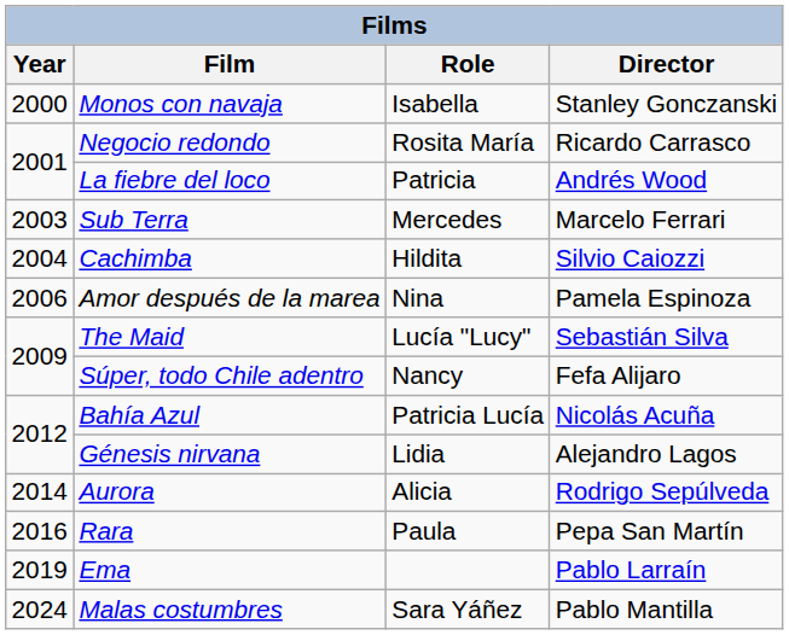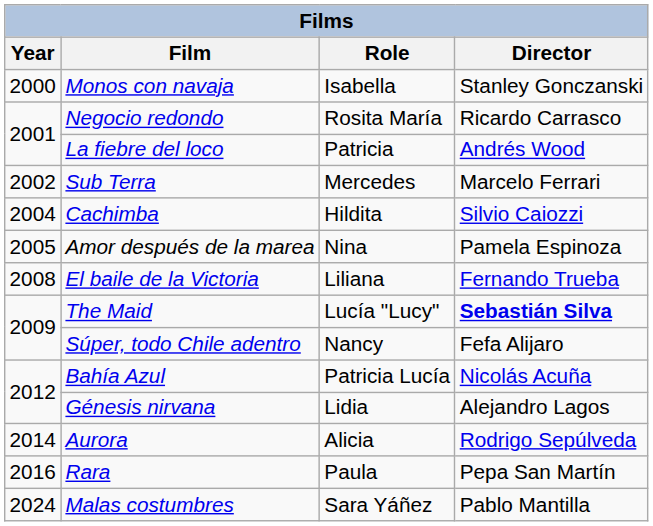 <table class="wikitable" style="font-size: 92%;">
 <tr>
 <th colspan="4" style="background: LightSteelBlue;">Films</th>
 </tr>
 <tr>
 <th>Year</th>
 <th>Film</th>
 <th>Role</th>
 <th>Director</th>
 </tr>
 <tr>
 <td>2000</td>
 <td><em><a href='#'>Monos con navaja</a></em></td>
 <td>Isabella</td>
 <td>Stanley Gonczanski</td>
 </tr>
 <tr>
 <td rowspan="2">2001</td>
 <td><em><a href='#'>Negocio redondo</a></em></td>
 <td>Rosita María</td>
 <td>Ricardo Carrasco</td>
 </tr>
 <tr>
 <td><em><a href='#'>La fiebre del loco</a></em></td>
 <td>Patricia</td>
 <td><a href='#'>Andrés Wood</a></td>
 </tr>
 <tr>
-<td>2003</td>
+<td>2002</td>
 <td><em><a href='#'>Sub Terra</a></em></td>
 <td>Mercedes</td>
 <td>Marcelo Ferrari</td>
 </tr>
 <tr>
 <td>2004</td>
 <td><em><a href='#'>Cachimba</a></em></td>
 <td>Hildita</td>
 <td><a href='#'>Silvio Caiozzi</a></td>
 </tr>
 <tr>
-<td>2006</td>
+<td>2005</td>
 <td><em>Amor después de la marea</em></td>
 <td>Nina</td>
 <td>Pamela Espinoza</td>
 </tr>
 <tr>
+<td>2008</td>
+<td><em><a href='#'>El baile de la Victoria</a></em></td>
+<td>Liliana</td>
+<td><a href='#'>Fernando Trueba</a></td>
+</tr>
+<tr>
 <td rowspan="2">2009</td>
 <td><em><a href='#'>The Maid</a></em></td>
 <td>Lucía "Lucy"</td>
-<td><a href='#'>Sebastián Silva</a></td>
+<td><strong><a href='#'>Sebastián Silva</a></strong></td>
 </tr>
 <tr>
 <td><em><a href='#'>Súper, todo Chile adentro</a></em></td>
 <td>Nancy</td>
 <td>Fefa Alijaro</td>
 </tr>
 <tr>
 <td rowspan="2">2012</td>
 <td><em><a href='#'>Bahía Azul</a></em></td>
 <td>Patricia Lucía</td>
 <td><a href='#'>Nicolás Acuña</a></td>
 </tr>
 <tr>
 <td><em><a href='#'>Génesis nirvana</a></em></td>
 <td>Lidia</td>
 <td>Alejandro Lagos</td>
 </tr>
 <tr>
 <td>2014</td>
 <td><em><a href='#'>Aurora</a></em></td>
 <td>Alicia</td>
 <td><a href='#'>Rodrigo Sepúlveda</a></td>
 </tr>
 <tr>
 <td>2016</td>
 <td><em><a href='#'>Rara</a></em></td>
 <td>Paula</td>
 <td>Pepa San Martín</td>
 </tr>
 <tr>
-<td>2019</td>
-<td><em><a href='#'>Ema</a></em></td>
-<td></td>
-<td><a href='#'>Pablo Larraín</a></td>
-</tr>
-<tr>
 <td>2024</td>
 <td><em><a href='#'>Malas costumbres</a></em></td>
 <td>Sara Yáñez</td>
 <td>Pablo Mantilla</td>
 </tr>
 </table>
